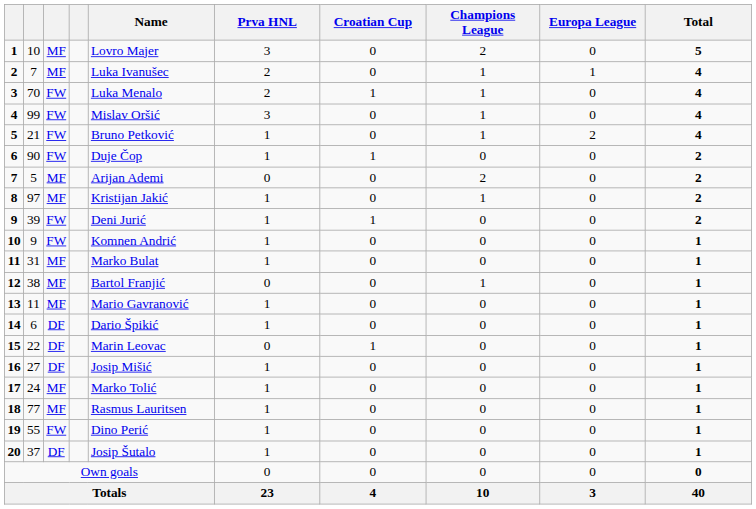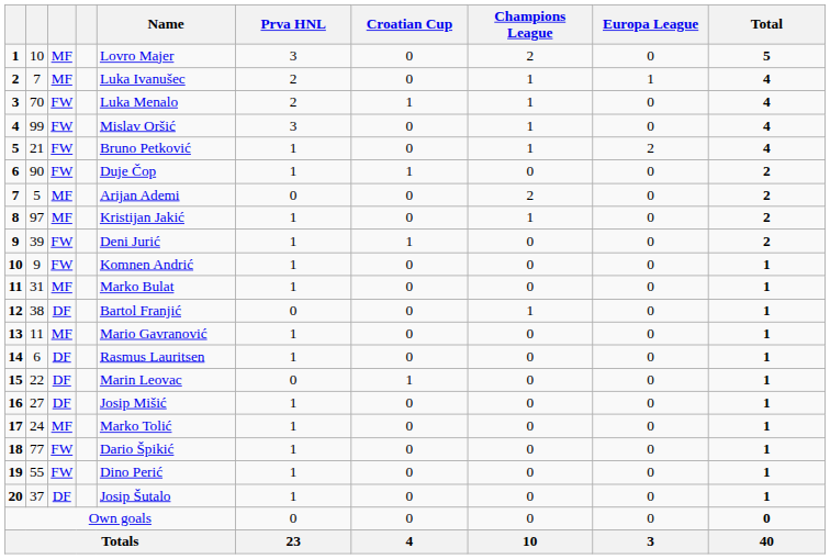 <table class="wikitable" style="text-align:center">
 <tr>
 <th width=15></th>
 <th width=15></th>
 <th width=15></th>
 <th width=15></th>
 <th width=145>Name</th>
 <th width=120><a href='#'>Prva HNL</a></th>
 <th width=120><a href='#'>Croatian Cup</a></th>
 <th width=130><a href='#'>Champions League</a></th>
 <th width=120><a href='#'>Europa League</a></th>
 <th width=120>Total</th>
 </tr>
 <tr>
 <td><strong>1</strong></td>
 <td>10</td>
 <td><a href='#'>MF</a></td>
 <td></td>
 <td align="left"><a href='#'>Lovro Majer</a></td>
 <td>3</td>
 <td>0</td>
 <td>2</td>
 <td>0</td>
 <td><strong>5</strong></td>
 </tr>
 <tr>
 <td><strong>2</strong></td>
 <td>7</td>
 <td><a href='#'>MF</a></td>
 <td></td>
 <td align="left"><a href='#'>Luka Ivanušec</a></td>
 <td>2</td>
 <td>0</td>
 <td>1</td>
 <td>1</td>
 <td><strong>4</strong></td>
 </tr>
 <tr>
 <td><strong>3</strong></td>
 <td>70</td>
 <td><a href='#'>FW</a></td>
 <td></td>
 <td align="left"><a href='#'>Luka Menalo</a></td>
 <td>2</td>
 <td>1</td>
 <td>1</td>
 <td>0</td>
 <td><strong>4</strong></td>
 </tr>
 <tr>
 <td><strong>4</strong></td>
 <td>99</td>
 <td><a href='#'>FW</a></td>
 <td></td>
 <td align="left"><a href='#'>Mislav Oršić</a></td>
 <td>3</td>
 <td>0</td>
 <td>1</td>
 <td>0</td>
 <td><strong>4</strong></td>
 </tr>
 <tr>
 <td><strong>5</strong></td>
 <td>21</td>
 <td><a href='#'>FW</a></td>
 <td></td>
 <td align="left"><a href='#'>Bruno Petković</a></td>
 <td>1</td>
 <td>0</td>
 <td>1</td>
 <td>2</td>
 <td><strong>4</strong></td>
 </tr>
 <tr>
 <td><strong>6</strong></td>
 <td>90</td>
 <td><a href='#'>FW</a></td>
 <td></td>
 <td align="left"><a href='#'>Duje Čop</a></td>
 <td>1</td>
 <td>1</td>
 <td>0</td>
 <td>0</td>
 <td><strong>2</strong></td>
 </tr>
 <tr>
 <td><strong>7</strong></td>
 <td>5</td>
 <td><a href='#'>MF</a></td>
 <td></td>
 <td align="left"><a href='#'>Arijan Ademi</a></td>
 <td>0</td>
 <td>0</td>
 <td>2</td>
 <td>0</td>
 <td><strong>2</strong></td>
 </tr>
 <tr>
 <td><strong>8</strong></td>
 <td>97</td>
 <td><a href='#'>MF</a></td>
 <td></td>
 <td align="left"><a href='#'>Kristijan Jakić</a></td>
 <td>1</td>
 <td>0</td>
 <td>1</td>
 <td>0</td>
 <td><strong>2</strong></td>
 </tr>
 <tr>
 <td><strong>9</strong></td>
 <td>39</td>
 <td><a href='#'>FW</a></td>
 <td></td>
 <td align="left"><a href='#'>Deni Jurić</a></td>
 <td>1</td>
 <td>1</td>
 <td>0</td>
 <td>0</td>
 <td><strong>2</strong></td>
 </tr>
 <tr>
 <td><strong>10</strong></td>
 <td>9</td>
 <td><a href='#'>FW</a></td>
 <td></td>
 <td align="left"><a href='#'>Komnen Andrić</a></td>
 <td>1</td>
 <td>0</td>
 <td>0</td>
 <td>0</td>
 <td><strong>1</strong></td>
 </tr>
 <tr>
 <td><strong>11</strong></td>
 <td>31</td>
 <td><a href='#'>MF</a></td>
 <td></td>
 <td align="left"><a href='#'>Marko Bulat</a></td>
 <td>1</td>
 <td>0</td>
 <td>0</td>
 <td>0</td>
 <td><strong>1</strong></td>
 </tr>
 <tr>
 <td><strong>12</strong></td>
 <td>38</td>
-<td><a href='#'>MF</a></td>
+<td><a href='#'>DF</a></td>
 <td></td>
 <td align="left"><a href='#'>Bartol Franjić</a></td>
 <td>0</td>
 <td>0</td>
 <td>1</td>
 <td>0</td>
 <td><strong>1</strong></td>
 </tr>
 <tr>
 <td><strong>13</strong></td>
 <td>11</td>
 <td><a href='#'>MF</a></td>
 <td></td>
 <td align="left"><a href='#'>Mario Gavranović</a></td>
 <td>1</td>
 <td>0</td>
 <td>0</td>
 <td>0</td>
 <td><strong>1</strong></td>
 </tr>
 <tr>
 <td><strong>14</strong></td>
 <td>6</td>
 <td><a href='#'>DF</a></td>
 <td></td>
-<td align="left"><a href='#'>Dario Špikić</a></td>
+<td align="left"><a href='#'>Rasmus Lauritsen</a></td>
 <td>1</td>
 <td>0</td>
 <td>0</td>
 <td>0</td>
 <td><strong>1</strong></td>
 </tr>
 <tr>
 <td><strong>15</strong></td>
 <td>22</td>
 <td><a href='#'>DF</a></td>
 <td></td>
 <td align="left"><a href='#'>Marin Leovac</a></td>
 <td>0</td>
 <td>1</td>
 <td>0</td>
 <td>0</td>
 <td><strong>1</strong></td>
 </tr>
 <tr>
 <td><strong>16</strong></td>
 <td>27</td>
 <td><a href='#'>DF</a></td>
 <td></td>
 <td align="left"><a href='#'>Josip Mišić</a></td>
 <td>1</td>
 <td>0</td>
 <td>0</td>
 <td>0</td>
 <td><strong>1</strong></td>
 </tr>
 <tr>
 <td><strong>17</strong></td>
 <td>24</td>
 <td><a href='#'>MF</a></td>
 <td></td>
 <td align="left"><a href='#'>Marko Tolić</a></td>
 <td>1</td>
 <td>0</td>
 <td>0</td>
 <td>0</td>
 <td><strong>1</strong></td>
 </tr>
 <tr>
 <td><strong>18</strong></td>
 <td>77</td>
-<td><a href='#'>MF</a></td>
+<td><a href='#'>FW</a></td>
 <td></td>
-<td align="left"><a href='#'>Rasmus Lauritsen</a></td>
+<td align="left"><a href='#'>Dario Špikić</a></td>
 <td>1</td>
 <td>0</td>
 <td>0</td>
 <td>0</td>
 <td><strong>1</strong></td>
 </tr>
 <tr>
 <td><strong>19</strong></td>
 <td>55</td>
 <td><a href='#'>FW</a></td>
 <td></td>
 <td align="left"><a href='#'>Dino Perić</a></td>
 <td>1</td>
 <td>0</td>
 <td>0</td>
 <td>0</td>
 <td><strong>1</strong></td>
 </tr>
 <tr>
 <td><strong>20</strong></td>
 <td>37</td>
 <td><a href='#'>DF</a></td>
 <td></td>
 <td align="left"><a href='#'>Josip Šutalo</a></td>
 <td>1</td>
 <td>0</td>
 <td>0</td>
 <td>0</td>
 <td><strong>1</strong></td>
 </tr>
 <tr>
 <td colspan="5" align="center"><a href='#'>Own goals</a></td>
 <td>0</td>
 <td>0</td>
 <td>0</td>
 <td>0</td>
 <td><strong>0</strong></td>
 </tr>
 <tr>
 <th colspan="5">Totals</th>
 <th>23</th>
 <th>4</th>
 <th>10</th>
 <th>3</th>
 <th>40</th>
 </tr>
 </table>
